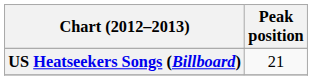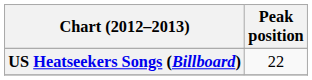 <table class="wikitable sortable plainrowheaders" style="text-align:center;">
 <tr>
 <th>Chart (2012–2013)</th>
 <th>Peak<br>position</th>
 </tr>
 <tr>
 </tr>
 <tr>
 </tr>
 <tr>
 </tr>
 <tr>
 </tr>
 <tr>
 </tr>
 <tr>
 </tr>
 <tr>
 </tr>
 <tr>
 </tr>
 <tr>
 <th scope="row">US <a href='#'>Heatseekers Songs</a> (<a href='#'><em>Billboard</em></a>)</th>
-<td>21</td>
+<td>22</td>
 </tr>
 <tr>
 </tr>
 <tr>
 </tr>
 </table>
